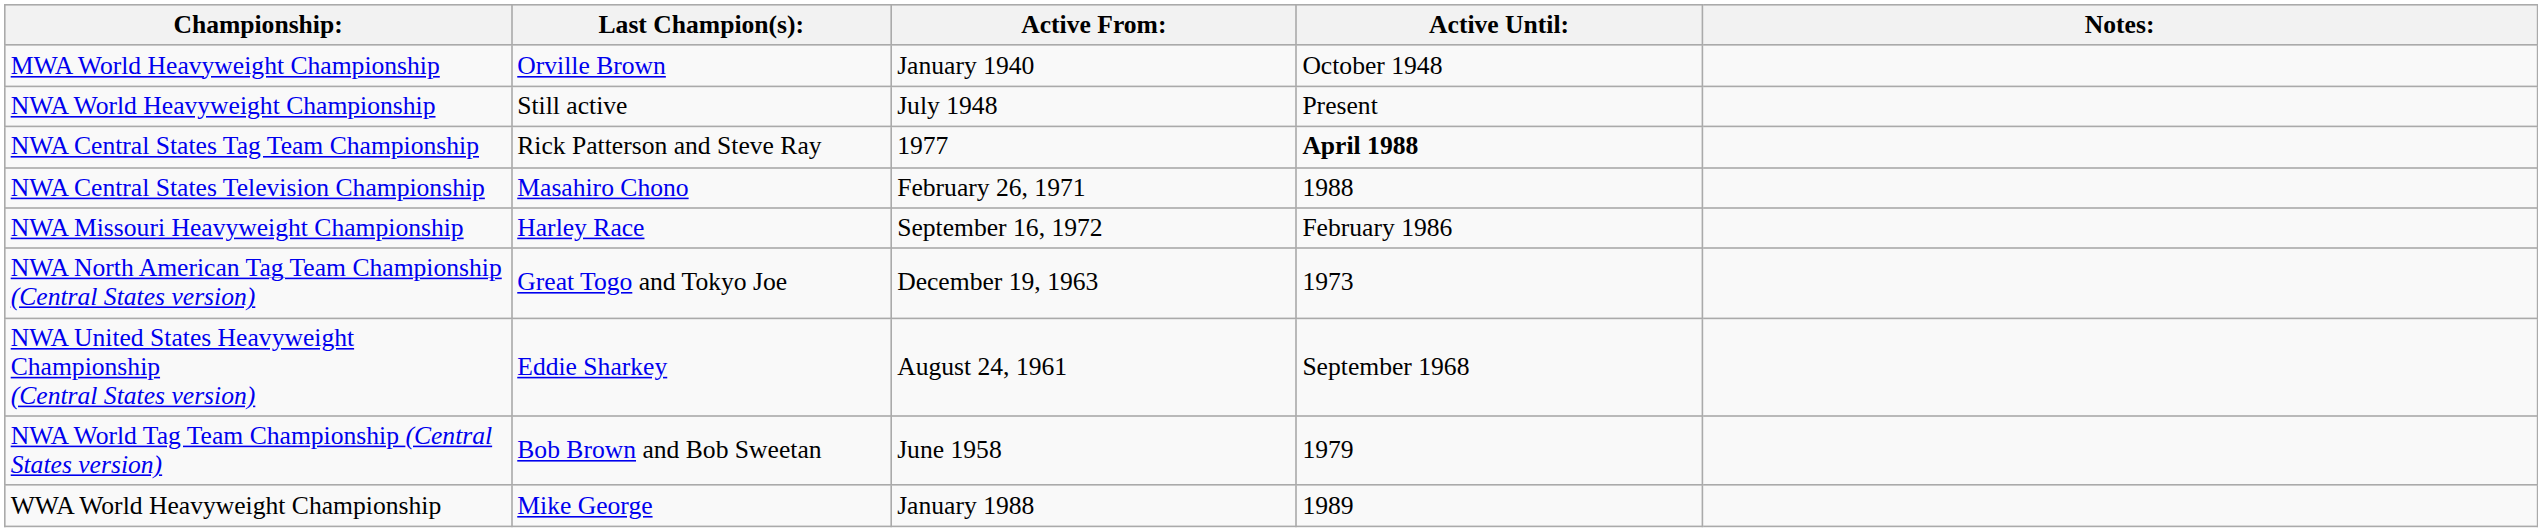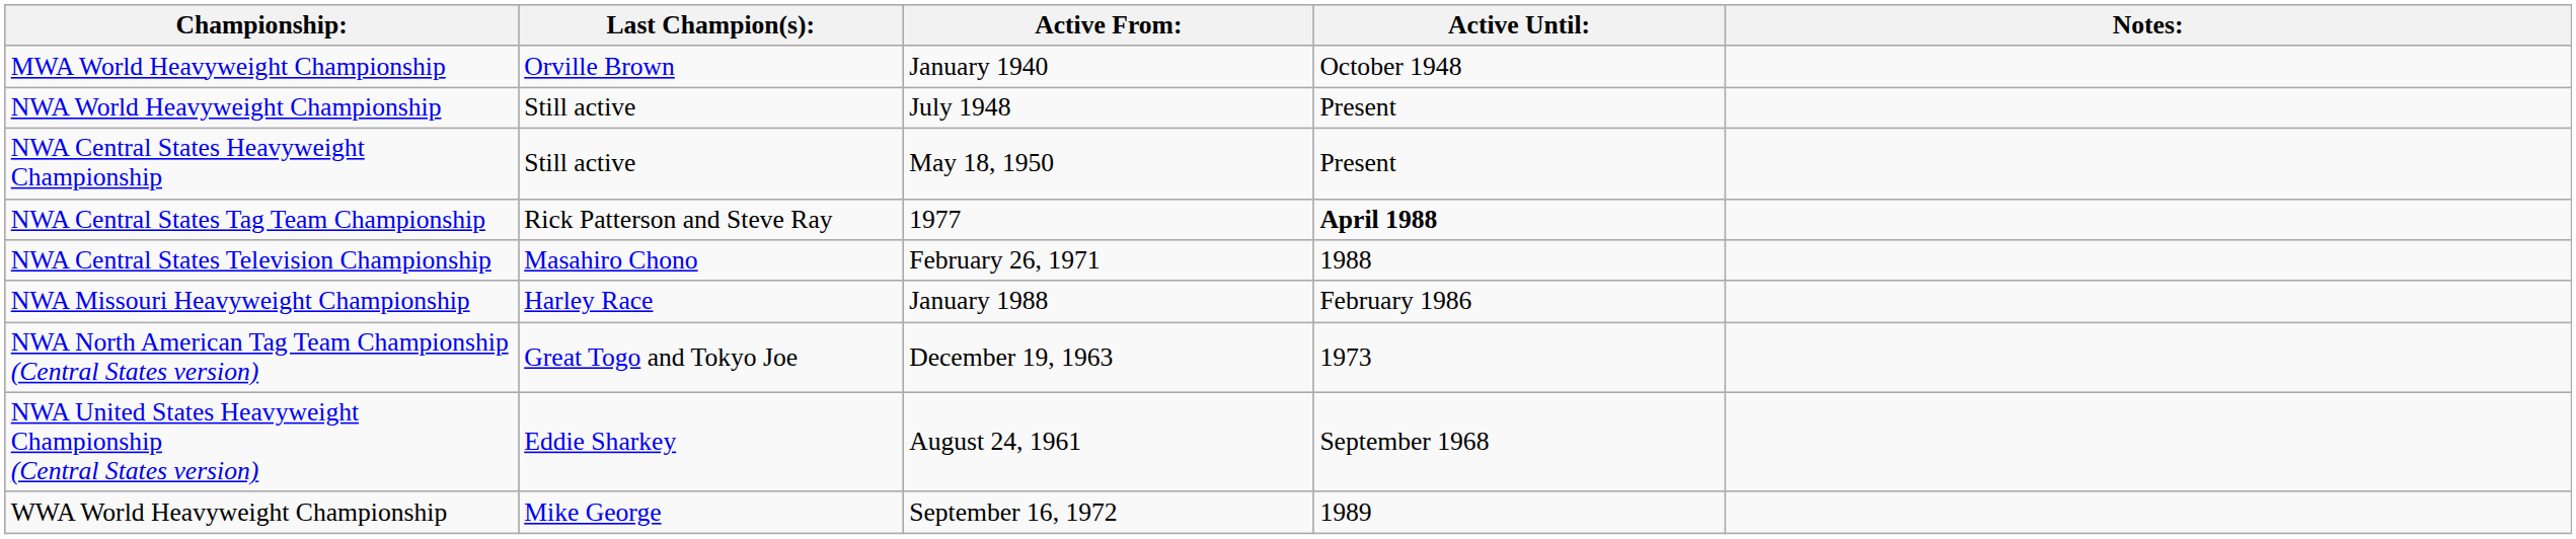 <table class="wikitable" width=100%>
 <tr>
 <th width=20%>Championship:</th>
 <th width=15%>Last Champion(s):</th>
 <th width=16%>Active From:</th>
 <th width=16%>Active Until:</th>
 <th width=33%>Notes:</th>
 </tr>
 <tr>
 <td><a href='#'>MWA World Heavyweight Championship</a></td>
 <td><a href='#'>Orville Brown</a></td>
 <td>January 1940</td>
 <td>October 1948</td>
 <td></td>
 </tr>
 <tr>
 <td><a href='#'>NWA World Heavyweight Championship</a></td>
 <td>Still active</td>
 <td>July 1948</td>
 <td>Present</td>
 <td></td>
 </tr>
+<tr>
+<td><a href='#'>NWA Central States Heavyweight Championship</a></td>
+<td>Still active</td>
+<td>May 18, 1950</td>
+<td>Present</td>
+<td></td>
+</tr>
 <tr The championship is vacant, but a new champion will be crowned on March 30, 2013 in Swansea, Illinois at the Catholic Knights & Ladies Country Club for Central-States Championship Wrestling.>
 <td><a href='#'>NWA Central States Tag Team Championship</a></td>
 <td>Rick Patterson and Steve Ray</td>
 <td>1977</td>
 <td><strong>April 1988</strong></td>
 <td></td>
 </tr>
 <tr>
 <td><a href='#'>NWA Central States Television Championship</a></td>
 <td><a href='#'>Masahiro Chono</a></td>
 <td>February 26, 1971</td>
 <td>1988</td>
 <td></td>
 </tr>
 <tr>
 <td><a href='#'>NWA Missouri Heavyweight Championship</a></td>
 <td><a href='#'>Harley Race</a></td>
-<td>September 16, 1972</td>
+<td>January 1988</td>
 <td>February 1986</td>
 <td></td>
 </tr>
 <tr>
 <td><a href='#'>NWA North American Tag Team Championship <em>(Central States version)</em></a></td>
 <td><a href='#'>Great Togo</a> and Tokyo Joe</td>
 <td>December 19, 1963</td>
 <td>1973</td>
 <td></td>
 </tr>
 <tr>
 <td><a href='#'>NWA United States Heavyweight Championship<br><em>(Central States version)</em></a></td>
 <td><a href='#'>Eddie Sharkey</a></td>
 <td>August 24, 1961</td>
 <td>September 1968</td>
 <td></td>
 </tr>
 <tr>
-<td><a href='#'>NWA World Tag Team Championship <em>(Central States version)</em></a></td>
-<td><a href='#'>Bob Brown</a> and Bob Sweetan</td>
-<td>June 1958</td>
-<td>1979</td>
-<td></td>
-</tr>
-<tr>
 <td>WWA World Heavyweight Championship</td>
 <td><a href='#'>Mike George</a></td>
-<td>January 1988</td>
+<td>September 16, 1972</td>
 <td>1989</td>
 </tr>
 </table>
